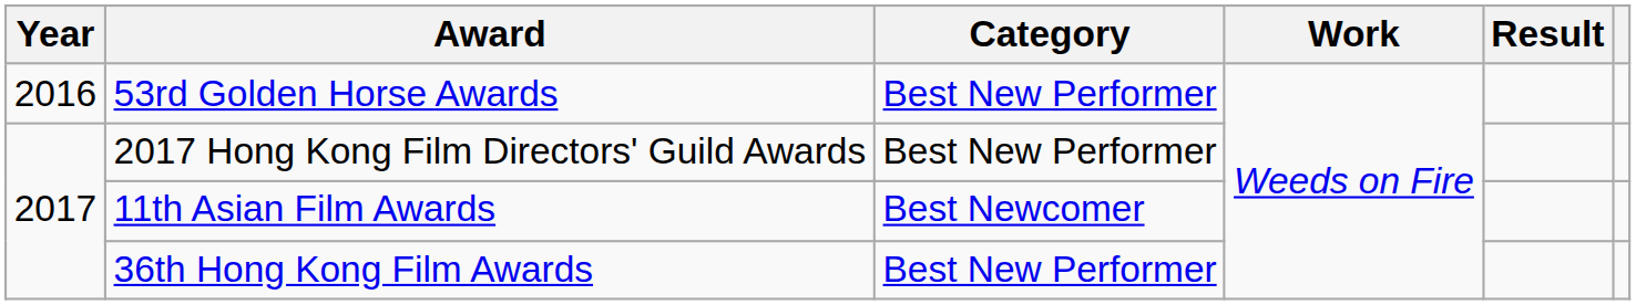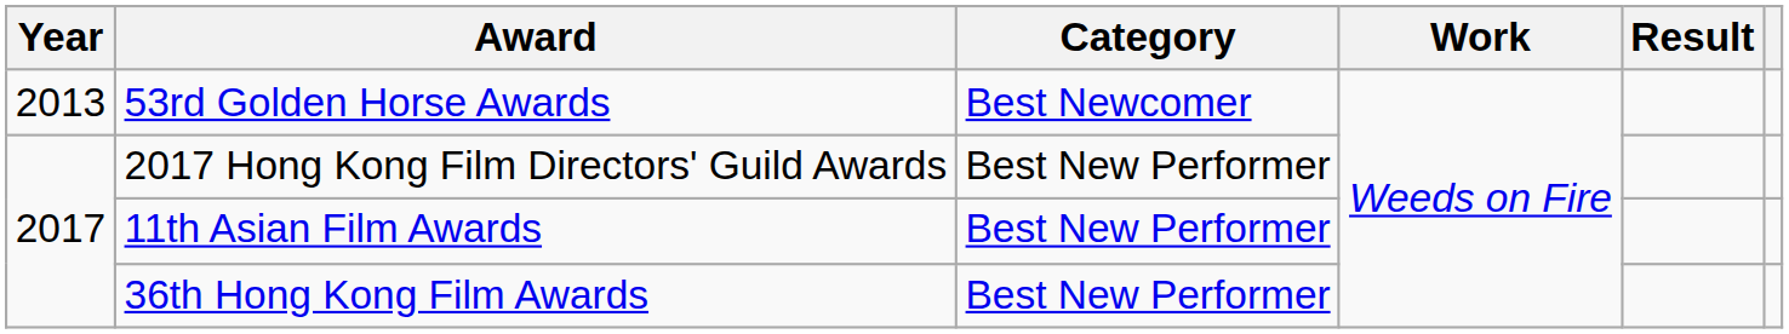 <table class="wikitable plainrowheaders">
 <tr>
 <th>Year</th>
 <th>Award</th>
 <th>Category</th>
 <th>Work</th>
 <th>Result</th>
 <th></th>
 </tr>
 <tr>
-<td>2016</td>
+<td>2013</td>
 <td><a href='#'>53rd Golden Horse Awards</a></td>
-<td><a href='#'>Best New Performer</a></td>
+<td><a href='#'>Best Newcomer</a></td>
 <td rowspan="4"><em><a href='#'>Weeds on Fire</a></em></td>
 <td></td>
 <td></td>
 </tr>
 <tr>
 <td rowspan="3">2017</td>
 <td>2017 Hong Kong Film Directors' Guild Awards</td>
 <td>Best New Performer</td>
 <td></td>
 <td></td>
 </tr>
 <tr>
 <td><a href='#'>11th Asian Film Awards</a></td>
-<td><a href='#'>Best Newcomer</a></td>
+<td><a href='#'>Best New Performer</a></td>
 <td></td>
 <td></td>
 </tr>
 <tr>
 <td><a href='#'>36th Hong Kong Film Awards</a></td>
 <td><a href='#'>Best New Performer</a></td>
 <td></td>
 <td></td>
 </tr>
 </table>
